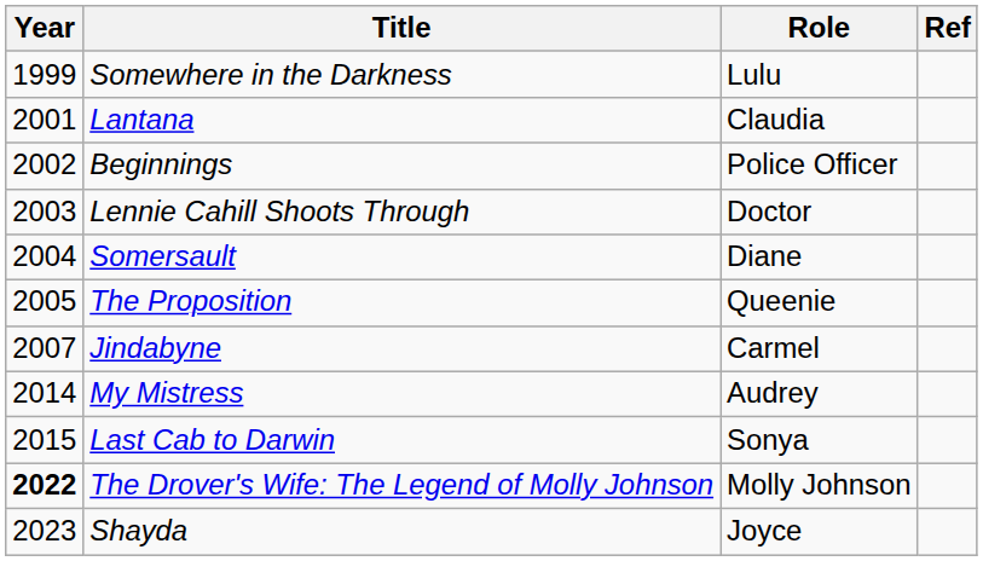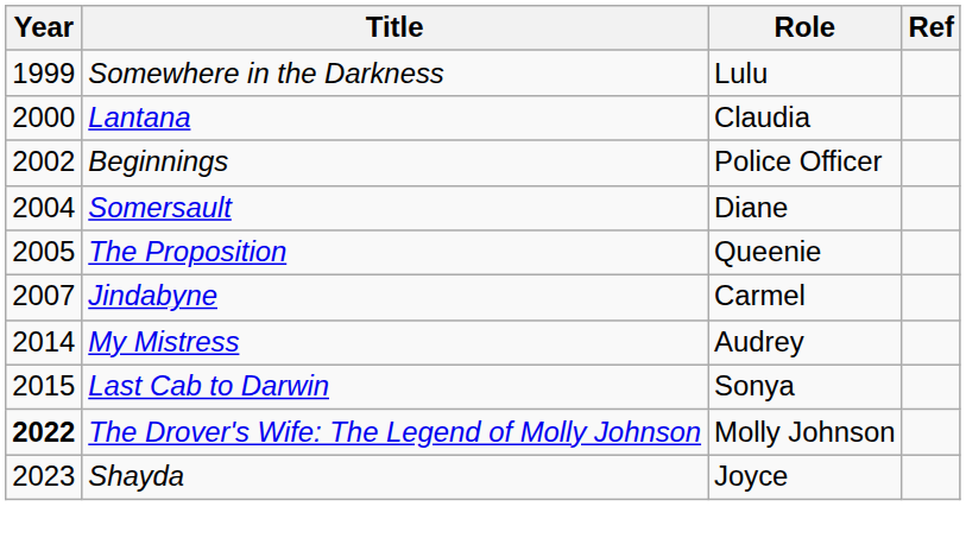 <table class="wikitable sortable">
 <tr>
 <th>Year</th>
 <th>Title</th>
 <th>Role</th>
 <th>Ref</th>
 </tr>
 <tr>
 <td>1999</td>
 <td><em>Somewhere in the Darkness</em></td>
 <td>Lulu</td>
 <td></td>
 </tr>
 <tr>
-<td>2001</td>
+<td>2000</td>
 <td><em><a href='#'>Lantana</a></em></td>
 <td>Claudia</td>
 <td></td>
 </tr>
 <tr>
 <td>2002</td>
 <td><em>Beginnings</em></td>
 <td>Police Officer</td>
-<td></td>
-</tr>
-<tr>
-<td>2003</td>
-<td><em>Lennie Cahill Shoots Through</em></td>
-<td>Doctor</td>
 <td></td>
 </tr>
 <tr>
 <td>2004</td>
 <td><em><a href='#'>Somersault</a></em></td>
 <td>Diane</td>
 <td></td>
 </tr>
 <tr>
 <td>2005</td>
 <td><em><a href='#'>The Proposition</a></em></td>
 <td>Queenie</td>
 <td></td>
 </tr>
 <tr>
 <td>2007</td>
 <td><em><a href='#'>Jindabyne</a></em></td>
 <td>Carmel</td>
 <td></td>
 </tr>
 <tr>
 <td>2014</td>
 <td><em><a href='#'>My Mistress</a></em></td>
 <td>Audrey</td>
 <td></td>
 </tr>
 <tr>
 <td>2015</td>
 <td><em><a href='#'>Last Cab to Darwin</a></em></td>
 <td>Sonya</td>
 <td></td>
 </tr>
 <tr>
 <td><strong>2022</strong></td>
 <td><em><a href='#'>The Drover's Wife: The Legend of Molly Johnson</a></em></td>
 <td>Molly Johnson</td>
 <td></td>
 </tr>
 <tr>
 <td>2023</td>
 <td><em>Shayda</em></td>
 <td>Joyce</td>
 <td></td>
 </tr>
 </table>
